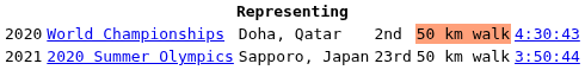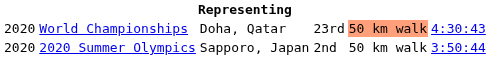 <table>
 <tr>
 <th colspan="6">Representing </th>
 </tr>
 <tr>
 <td>2020</td>
 <td><a href='#'>World Championships</a></td>
 <td>Doha, Qatar</td>
-<td>2nd</td>
+<td>23rd</td>
 <td style="background: lightsalmon;">50 km walk</td>
 <td><a href='#'>4:30:43</a></td>
 </tr>
 <tr>
-<td>2021</td>
+<td>2020</td>
 <td><a href='#'>2020 Summer Olympics</a></td>
 <td>Sapporo, Japan</td>
-<td>23rd</td>
+<td>2nd</td>
 <td>50 km walk</td>
 <td><a href='#'>3:50:44</a></td>
 </tr>
 </table>
